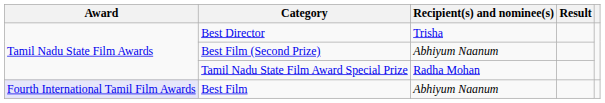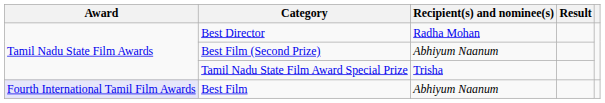 <table class="wikitable sortable">
 <tr>
 <th>Award</th>
 <th>Category</th>
 <th>Recipient(s) and nominee(s)</th>
 <th>Result</th>
 <th scope="col" class="unsortable"></th>
 </tr>
 <tr>
 <td rowspan="3"><a href='#'>Tamil Nadu State Film Awards</a></td>
 <td><a href='#'>Best Director</a></td>
-<td><a href='#'>Trisha</a></td>
+<td><a href='#'>Radha Mohan</a></td>
 <td></td>
 <td rowspan="3"style="text-align:center;"></td>
 </tr>
 <tr>
 <td><a href='#'>Best Film (Second Prize)</a></td>
 <td><em>Abhiyum Naanum</em></td>
 <td></td>
 </tr>
 <tr>
 <td><a href='#'>Tamil Nadu State Film Award Special Prize</a></td>
-<td><a href='#'>Radha Mohan</a></td>
+<td><a href='#'>Trisha</a></td>
 <td></td>
 </tr>
 <tr>
 <td style="background: lavender;"><a href='#'>Fourth International Tamil Film Awards</a></td>
 <td><a href='#'>Best Film</a></td>
 <td><em>Abhiyum Naanum</em></td>
 <td></td>
 <td style="text-align:center;"></td>
 </tr>
 </table>
